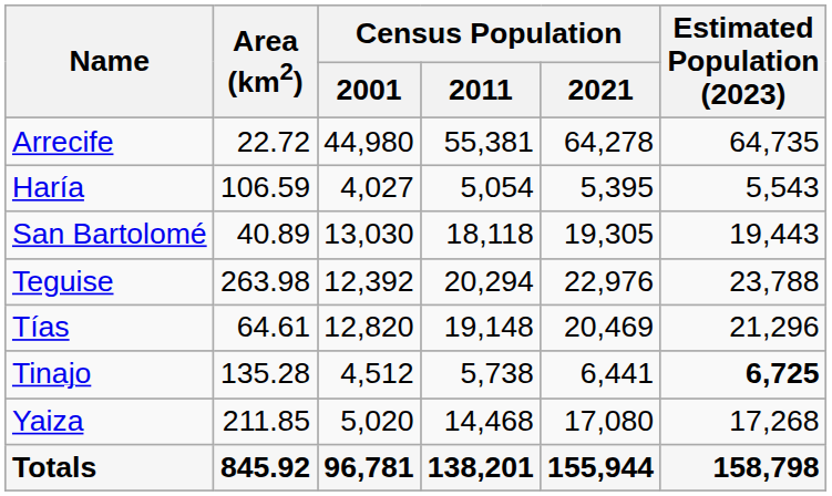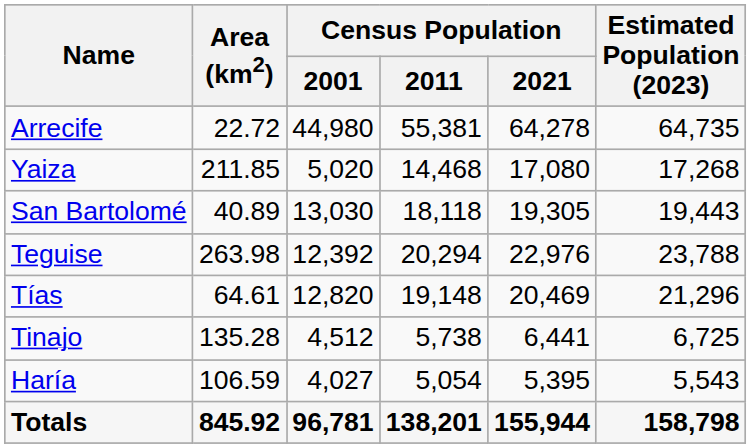 <table class="wikitable sortable">
 <tr>
 <th rowspan="2">Name</th>
 <th rowspan="2">Area<br>(km<sup>2</sup>)</th>
 <th colspan="3">Census Population</th>
 <th rowspan="2">Estimated<br>Population<br>(2023)</th>
 </tr>
 <tr>
 <th>2001</th>
 <th>2011</th>
 <th>2021</th>
 </tr>
 <tr>
 <td><a href='#'>Arrecife</a></td>
 <td align="right">22.72</td>
 <td align="right">44,980</td>
 <td align="right">55,381</td>
 <td align="right">64,278</td>
 <td align="right">64,735</td>
 </tr>
 <tr>
-<td><a href='#'>Haría</a></td>
-<td align="right">106.59</td>
-<td align="right">4,027</td>
-<td align="right">5,054</td>
-<td align="right">5,395</td>
-<td align="right">5,543</td>
+<td><a href='#'>Yaiza</a></td>
+<td align="right">211.85</td>
+<td align="right">5,020</td>
+<td align="right">14,468</td>
+<td align="right">17,080</td>
+<td align="right">17,268</td>
 </tr>
 <tr>
 <td><a href='#'>San Bartolomé</a></td>
 <td align="right">40.89</td>
 <td align="right">13,030</td>
 <td align="right">18,118</td>
 <td align="right">19,305</td>
 <td align="right">19,443</td>
 </tr>
 <tr>
 <td><a href='#'>Teguise</a></td>
 <td align="right">263.98</td>
 <td align="right">12,392</td>
 <td align="right">20,294</td>
 <td align="right">22,976</td>
 <td align="right">23,788</td>
 </tr>
 <tr>
 <td><a href='#'>Tías</a></td>
 <td align="right">64.61</td>
 <td align="right">12,820</td>
 <td align="right">19,148</td>
 <td align="right">20,469</td>
 <td align="right">21,296</td>
 </tr>
 <tr>
 <td><a href='#'>Tinajo</a></td>
 <td align="right">135.28</td>
 <td align="right">4,512</td>
 <td align="right">5,738</td>
 <td align="right">6,441</td>
-<td align="right"><strong>6,725</strong></td>
+<td align="right">6,725</td>
 </tr>
 <tr>
-<td><a href='#'>Yaiza</a></td>
-<td align="right">211.85</td>
-<td align="right">5,020</td>
-<td align="right">14,468</td>
-<td align="right">17,080</td>
-<td align="right">17,268</td>
+<td><a href='#'>Haría</a></td>
+<td align="right">106.59</td>
+<td align="right">4,027</td>
+<td align="right">5,054</td>
+<td align="right">5,395</td>
+<td align="right">5,543</td>
 </tr>
 <tr style="background-color:#F6F6F6; font-weight:bold;">
 <td>Totals</td>
 <td align="right">845.92</td>
 <td align="right">96,781</td>
 <td align="right">138,201</td>
 <td align="right">155,944</td>
 <td align="right">158,798</td>
 </tr>
 </table>
